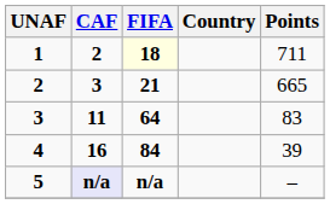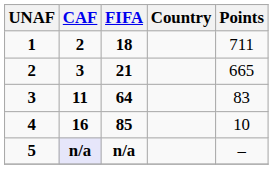 <table class="wikitable" style="text-align: center;">
 <tr>
 <th>UNAF</th>
 <th><a href='#'>CAF</a></th>
 <th><a href='#'>FIFA</a></th>
 <th>Country</th>
 <th>Points</th>
 </tr>
 <tr>
 <td><strong>1</strong></td>
 <td><strong>2</strong></td>
-<td style="background: lightyellow;"><strong>18</strong></td>
+<td><strong>18</strong></td>
 <td align=left></td>
 <td>711</td>
 </tr>
 <tr>
 <td><strong>2</strong></td>
 <td><strong>3</strong></td>
 <td><strong>21</strong></td>
 <td align=left></td>
 <td>665</td>
 </tr>
 <tr>
 <td><strong>3</strong></td>
 <td><strong>11</strong></td>
 <td><strong>64</strong></td>
 <td align=left></td>
 <td>83</td>
 </tr>
 <tr>
 <td><strong>4</strong></td>
 <td><strong>16</strong></td>
-<td><strong>84</strong></td>
+<td><strong>85</strong></td>
 <td align=left></td>
-<td>39</td>
+<td>10</td>
 </tr>
 <tr>
 <td><strong>5</strong></td>
 <td style="background: lavender;"><strong>n/a</strong></td>
 <td><strong>n/a</strong></td>
 <td align=left><em></em></td>
 <td>–</td>
 </tr>
 <tr>
 </tr>
 </table>
